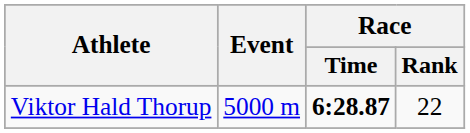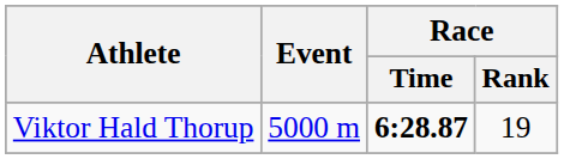 <table class=wikitable style=font-size:90%;text-align:center>
 <tr>
 <th rowspan=2>Athlete</th>
 <th rowspan=2>Event</th>
 <th colspan=2>Race</th>
 </tr>
 <tr style=font-size:95%>
 <th>Time</th>
 <th>Rank</th>
 </tr>
 <tr>
 <td align=left><a href='#'>Viktor Hald Thorup</a></td>
 <td align=left><a href='#'>5000 m</a></td>
 <td><strong>6:28.87</strong></td>
-<td>22</td>
+<td>19</td>
 </tr>
 </table>
